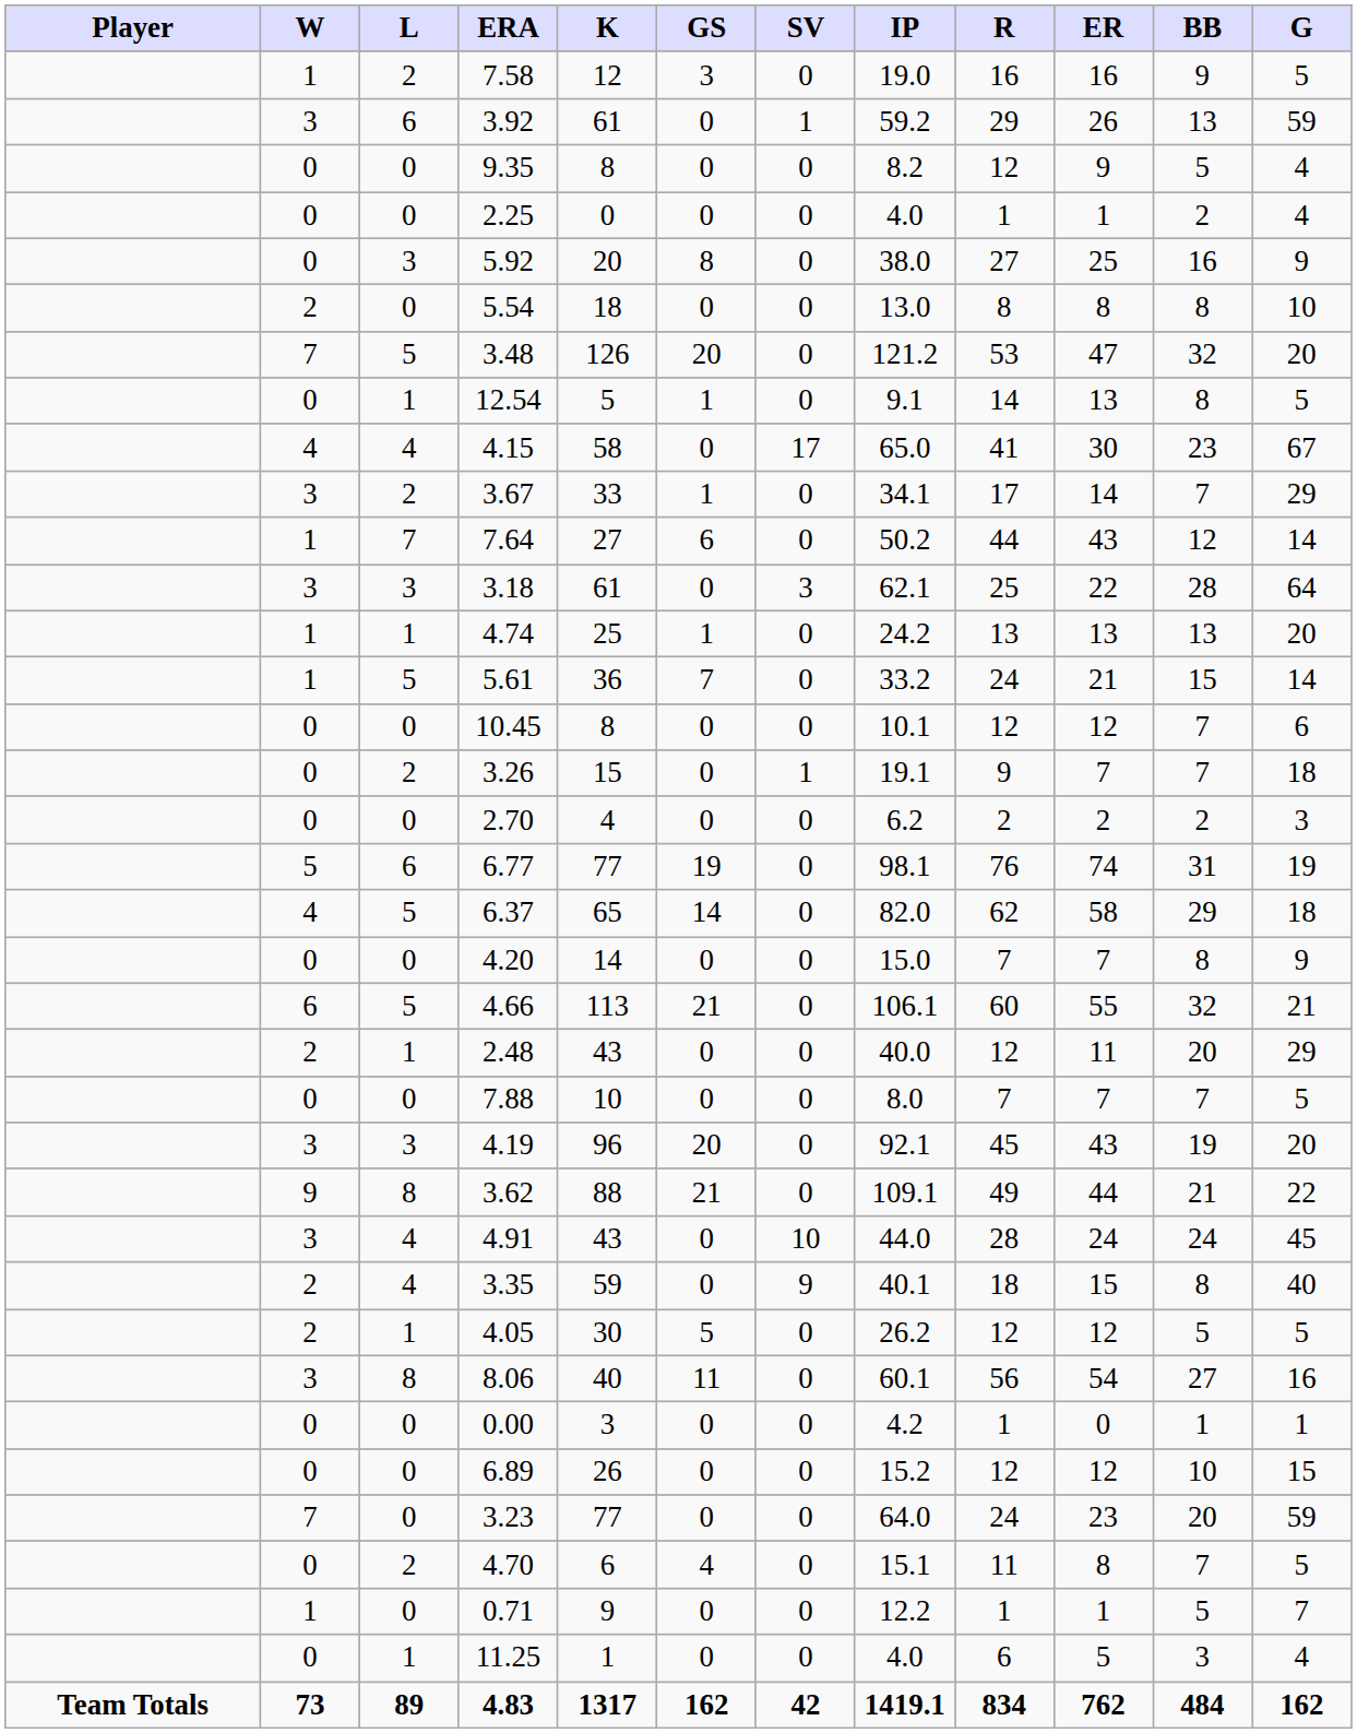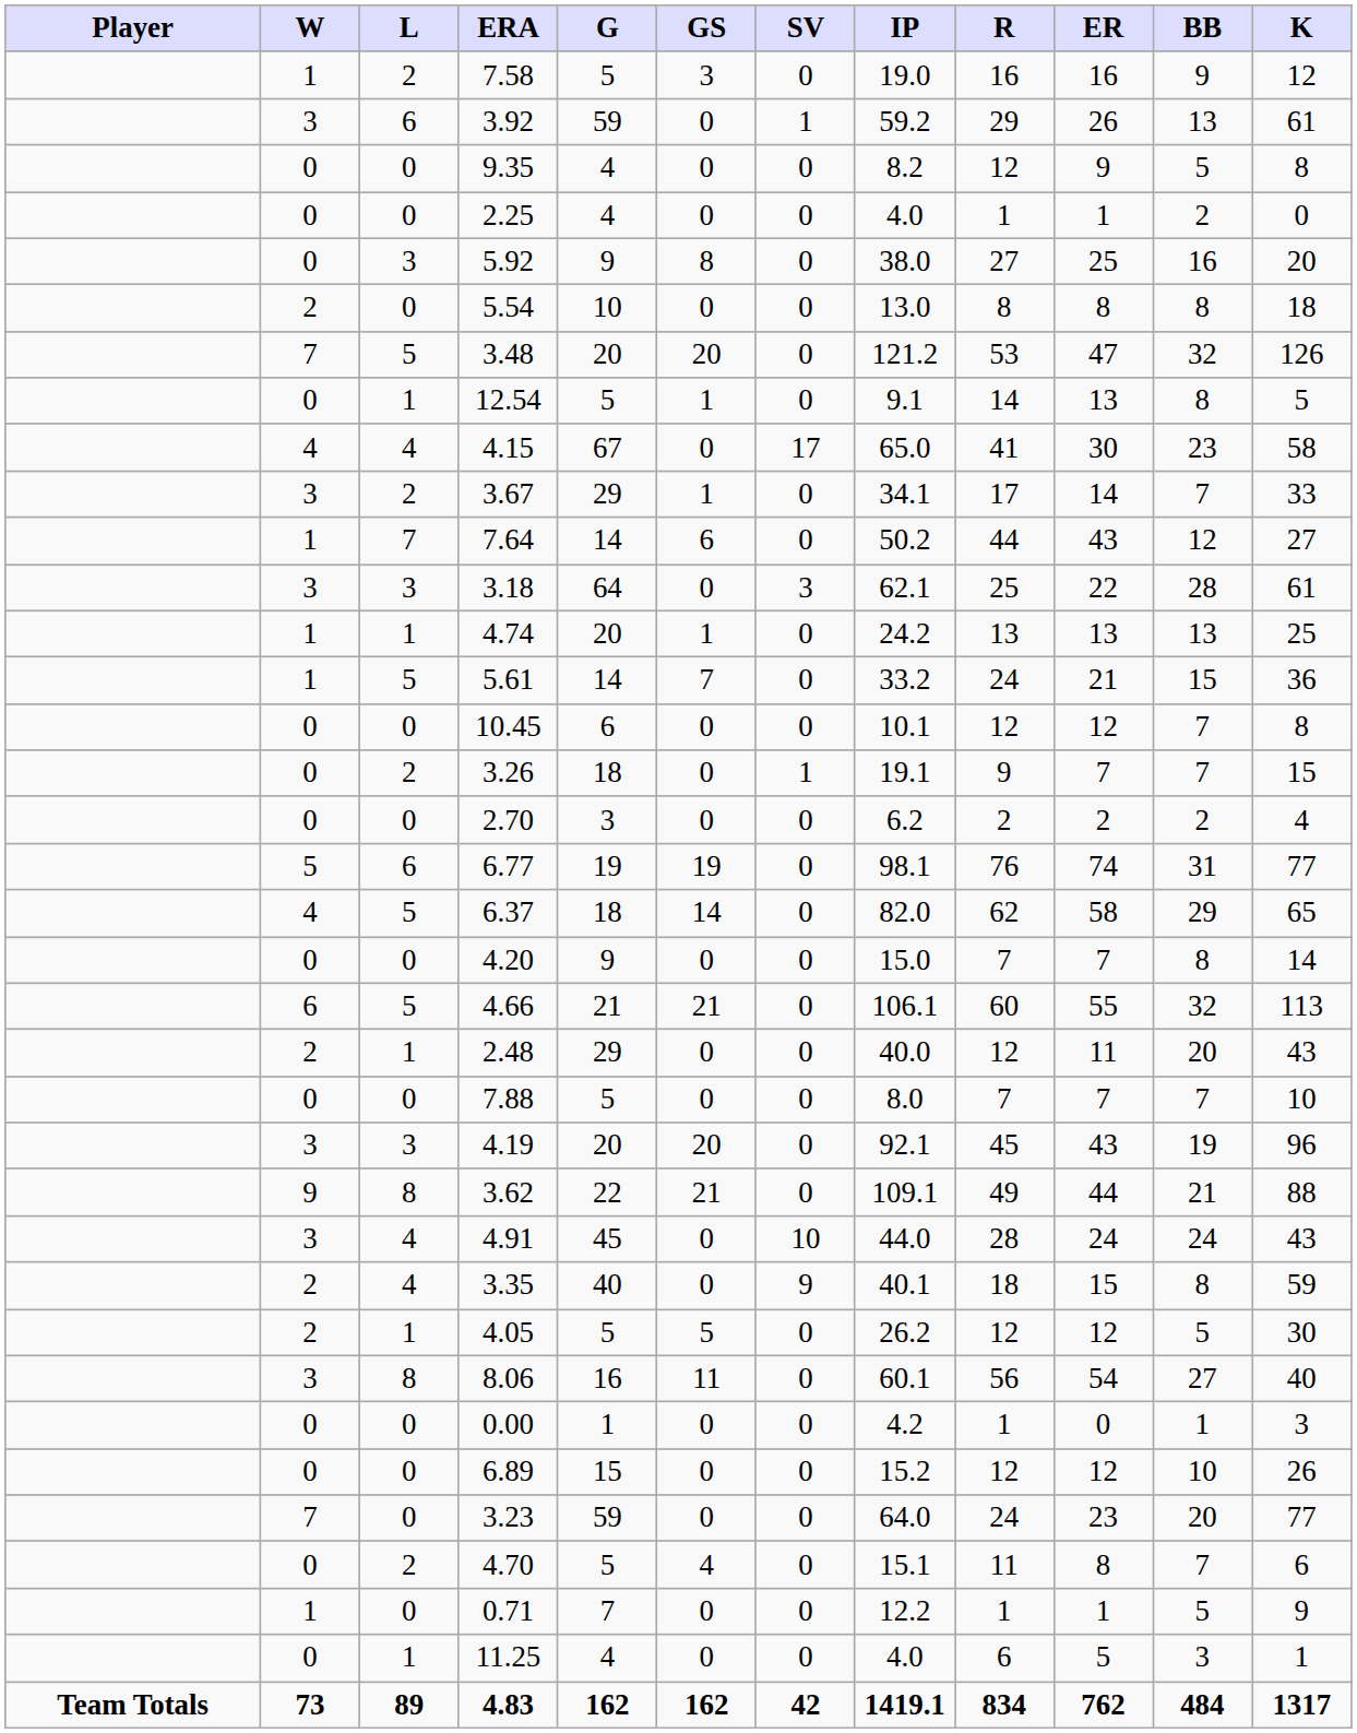 <table class="wikitable" style="text-align:center;">
 <tr>
 <th style="background:#ddf; width:18%;"><strong>Player</strong></th>
 <th style="background:#ddf; width:7%;"><strong>W</strong></th>
 <th style="background:#ddf; width:7%;"><strong>L</strong></th>
 <th style="background:#ddf; width:7%;"><strong>ERA</strong></th>
-<th style="background:#ddf; width:7%;"><strong>K</strong></th>
+<th style="background:#ddf; width:7%;"><strong>G</strong></th>
 <th style="background:#ddf; width:7%;"><strong>GS</strong></th>
 <th style="background:#ddf; width:7%;"><strong>SV</strong></th>
 <th style="background:#ddf; width:7%;"><strong>IP</strong></th>
 <th style="background:#ddf; width:7%;"><strong>R</strong></th>
 <th style="background:#ddf; width:7%;"><strong>ER</strong></th>
 <th style="background:#ddf; width:7%;"><strong>BB</strong></th>
-<th style="background:#ddf; width:7%;"><strong>G</strong></th>
+<th style="background:#ddf; width:7%;"><strong>K</strong></th>
 </tr>
 <tr>
 <td align=left></td>
 <td>1</td>
 <td>2</td>
 <td>7.58</td>
-<td>12</td>
+<td>5</td>
 <td>3</td>
 <td>0</td>
 <td>19.0</td>
 <td>16</td>
 <td>16</td>
 <td>9</td>
-<td>5</td>
+<td>12</td>
 </tr>
 <tr>
 <td align=left></td>
 <td>3</td>
 <td>6</td>
 <td>3.92</td>
-<td>61</td>
+<td>59</td>
 <td>0</td>
 <td>1</td>
 <td>59.2</td>
 <td>29</td>
 <td>26</td>
 <td>13</td>
-<td>59</td>
+<td>61</td>
 </tr>
 <tr>
 <td align=left></td>
 <td>0</td>
 <td>0</td>
 <td>9.35</td>
-<td>8</td>
+<td>4</td>
 <td>0</td>
 <td>0</td>
 <td>8.2</td>
 <td>12</td>
 <td>9</td>
 <td>5</td>
-<td>4</td>
+<td>8</td>
 </tr>
 <tr>
 <td align=left></td>
 <td>0</td>
 <td>0</td>
 <td>2.25</td>
-<td>0</td>
+<td>4</td>
 <td>0</td>
 <td>0</td>
 <td>4.0</td>
 <td>1</td>
 <td>1</td>
 <td>2</td>
-<td>4</td>
+<td>0</td>
 </tr>
 <tr>
 <td align=left></td>
 <td>0</td>
 <td>3</td>
 <td>5.92</td>
-<td>20</td>
+<td>9</td>
 <td>8</td>
 <td>0</td>
 <td>38.0</td>
 <td>27</td>
 <td>25</td>
 <td>16</td>
-<td>9</td>
+<td>20</td>
 </tr>
 <tr>
 <td align=left></td>
 <td>2</td>
 <td>0</td>
 <td>5.54</td>
-<td>18</td>
+<td>10</td>
 <td>0</td>
 <td>0</td>
 <td>13.0</td>
 <td>8</td>
 <td>8</td>
 <td>8</td>
-<td>10</td>
+<td>18</td>
 </tr>
 <tr>
 <td align=left></td>
 <td>7</td>
 <td>5</td>
 <td>3.48</td>
-<td>126</td>
+<td>20</td>
 <td>20</td>
 <td>0</td>
 <td>121.2</td>
 <td>53</td>
 <td>47</td>
 <td>32</td>
-<td>20</td>
+<td>126</td>
 </tr>
 <tr>
 <td align=left></td>
 <td>0</td>
 <td>1</td>
 <td>12.54</td>
 <td>5</td>
 <td>1</td>
 <td>0</td>
 <td>9.1</td>
 <td>14</td>
 <td>13</td>
 <td>8</td>
 <td>5</td>
 </tr>
 <tr>
 <td align=left></td>
 <td>4</td>
 <td>4</td>
 <td>4.15</td>
-<td>58</td>
+<td>67</td>
 <td>0</td>
 <td>17</td>
 <td>65.0</td>
 <td>41</td>
 <td>30</td>
 <td>23</td>
-<td>67</td>
+<td>58</td>
 </tr>
 <tr>
 <td align=left></td>
 <td>3</td>
 <td>2</td>
 <td>3.67</td>
-<td>33</td>
+<td>29</td>
 <td>1</td>
 <td>0</td>
 <td>34.1</td>
 <td>17</td>
 <td>14</td>
 <td>7</td>
-<td>29</td>
+<td>33</td>
 </tr>
 <tr>
 <td align=left></td>
 <td>1</td>
 <td>7</td>
 <td>7.64</td>
-<td>27</td>
+<td>14</td>
 <td>6</td>
 <td>0</td>
 <td>50.2</td>
 <td>44</td>
 <td>43</td>
 <td>12</td>
-<td>14</td>
+<td>27</td>
 </tr>
 <tr>
 <td align=left></td>
 <td>3</td>
 <td>3</td>
 <td>3.18</td>
-<td>61</td>
+<td>64</td>
 <td>0</td>
 <td>3</td>
 <td>62.1</td>
 <td>25</td>
 <td>22</td>
 <td>28</td>
-<td>64</td>
+<td>61</td>
 </tr>
 <tr>
 <td align=left></td>
 <td>1</td>
 <td>1</td>
 <td>4.74</td>
-<td>25</td>
+<td>20</td>
 <td>1</td>
 <td>0</td>
 <td>24.2</td>
 <td>13</td>
 <td>13</td>
 <td>13</td>
-<td>20</td>
+<td>25</td>
 </tr>
 <tr>
 <td align=left></td>
 <td>1</td>
 <td>5</td>
 <td>5.61</td>
-<td>36</td>
+<td>14</td>
 <td>7</td>
 <td>0</td>
 <td>33.2</td>
 <td>24</td>
 <td>21</td>
 <td>15</td>
-<td>14</td>
+<td>36</td>
 </tr>
 <tr>
 <td align=left></td>
 <td>0</td>
 <td>0</td>
 <td>10.45</td>
-<td>8</td>
+<td>6</td>
 <td>0</td>
 <td>0</td>
 <td>10.1</td>
 <td>12</td>
 <td>12</td>
 <td>7</td>
-<td>6</td>
+<td>8</td>
 </tr>
 <tr>
 <td align=left></td>
 <td>0</td>
 <td>2</td>
 <td>3.26</td>
-<td>15</td>
+<td>18</td>
 <td>0</td>
 <td>1</td>
 <td>19.1</td>
 <td>9</td>
 <td>7</td>
 <td>7</td>
-<td>18</td>
+<td>15</td>
 </tr>
 <tr>
 <td align=left></td>
 <td>0</td>
 <td>0</td>
 <td>2.70</td>
-<td>4</td>
+<td>3</td>
 <td>0</td>
 <td>0</td>
 <td>6.2</td>
 <td>2</td>
 <td>2</td>
 <td>2</td>
-<td>3</td>
+<td>4</td>
 </tr>
 <tr>
 <td align=left></td>
 <td>5</td>
 <td>6</td>
 <td>6.77</td>
-<td>77</td>
+<td>19</td>
 <td>19</td>
 <td>0</td>
 <td>98.1</td>
 <td>76</td>
 <td>74</td>
 <td>31</td>
-<td>19</td>
+<td>77</td>
 </tr>
 <tr>
 <td align=left></td>
 <td>4</td>
 <td>5</td>
 <td>6.37</td>
-<td>65</td>
+<td>18</td>
 <td>14</td>
 <td>0</td>
 <td>82.0</td>
 <td>62</td>
 <td>58</td>
 <td>29</td>
-<td>18</td>
+<td>65</td>
 </tr>
 <tr>
 <td align=left></td>
 <td>0</td>
 <td>0</td>
 <td>4.20</td>
-<td>14</td>
+<td>9</td>
 <td>0</td>
 <td>0</td>
 <td>15.0</td>
 <td>7</td>
 <td>7</td>
 <td>8</td>
-<td>9</td>
+<td>14</td>
 </tr>
 <tr>
 <td align=left></td>
 <td>6</td>
 <td>5</td>
 <td>4.66</td>
-<td>113</td>
+<td>21</td>
 <td>21</td>
 <td>0</td>
 <td>106.1</td>
 <td>60</td>
 <td>55</td>
 <td>32</td>
-<td>21</td>
+<td>113</td>
 </tr>
 <tr>
 <td align=left></td>
 <td>2</td>
 <td>1</td>
 <td>2.48</td>
-<td>43</td>
+<td>29</td>
 <td>0</td>
 <td>0</td>
 <td>40.0</td>
 <td>12</td>
 <td>11</td>
 <td>20</td>
-<td>29</td>
+<td>43</td>
 </tr>
 <tr>
 <td align=left></td>
 <td>0</td>
 <td>0</td>
 <td>7.88</td>
-<td>10</td>
+<td>5</td>
 <td>0</td>
 <td>0</td>
 <td>8.0</td>
 <td>7</td>
 <td>7</td>
 <td>7</td>
-<td>5</td>
+<td>10</td>
 </tr>
 <tr>
 <td align=left></td>
 <td>3</td>
 <td>3</td>
 <td>4.19</td>
-<td>96</td>
+<td>20</td>
 <td>20</td>
 <td>0</td>
 <td>92.1</td>
 <td>45</td>
 <td>43</td>
 <td>19</td>
-<td>20</td>
+<td>96</td>
 </tr>
 <tr>
 <td align=left></td>
 <td>9</td>
 <td>8</td>
 <td>3.62</td>
-<td>88</td>
+<td>22</td>
 <td>21</td>
 <td>0</td>
 <td>109.1</td>
 <td>49</td>
 <td>44</td>
 <td>21</td>
-<td>22</td>
+<td>88</td>
 </tr>
 <tr>
 <td align=left></td>
 <td>3</td>
 <td>4</td>
 <td>4.91</td>
-<td>43</td>
+<td>45</td>
 <td>0</td>
 <td>10</td>
 <td>44.0</td>
 <td>28</td>
 <td>24</td>
 <td>24</td>
-<td>45</td>
+<td>43</td>
 </tr>
 <tr>
 <td align=left></td>
 <td>2</td>
 <td>4</td>
 <td>3.35</td>
-<td>59</td>
+<td>40</td>
 <td>0</td>
 <td>9</td>
 <td>40.1</td>
 <td>18</td>
 <td>15</td>
 <td>8</td>
-<td>40</td>
+<td>59</td>
 </tr>
 <tr>
 <td align=left></td>
 <td>2</td>
 <td>1</td>
 <td>4.05</td>
-<td>30</td>
+<td>5</td>
 <td>5</td>
 <td>0</td>
 <td>26.2</td>
 <td>12</td>
 <td>12</td>
 <td>5</td>
-<td>5</td>
+<td>30</td>
 </tr>
 <tr>
 <td align=left></td>
 <td>3</td>
 <td>8</td>
 <td>8.06</td>
-<td>40</td>
+<td>16</td>
 <td>11</td>
 <td>0</td>
 <td>60.1</td>
 <td>56</td>
 <td>54</td>
 <td>27</td>
-<td>16</td>
+<td>40</td>
 </tr>
 <tr>
 <td align=left></td>
 <td>0</td>
 <td>0</td>
 <td>0.00</td>
-<td>3</td>
+<td>1</td>
 <td>0</td>
 <td>0</td>
 <td>4.2</td>
 <td>1</td>
 <td>0</td>
 <td>1</td>
-<td>1</td>
+<td>3</td>
 </tr>
 <tr>
 <td align=left></td>
 <td>0</td>
 <td>0</td>
 <td>6.89</td>
-<td>26</td>
+<td>15</td>
 <td>0</td>
 <td>0</td>
 <td>15.2</td>
 <td>12</td>
 <td>12</td>
 <td>10</td>
-<td>15</td>
+<td>26</td>
 </tr>
 <tr>
 <td align=left></td>
 <td>7</td>
 <td>0</td>
 <td>3.23</td>
-<td>77</td>
+<td>59</td>
 <td>0</td>
 <td>0</td>
 <td>64.0</td>
 <td>24</td>
 <td>23</td>
 <td>20</td>
-<td>59</td>
+<td>77</td>
 </tr>
 <tr>
 <td align=left></td>
 <td>0</td>
 <td>2</td>
 <td>4.70</td>
-<td>6</td>
+<td>5</td>
 <td>4</td>
 <td>0</td>
 <td>15.1</td>
 <td>11</td>
 <td>8</td>
 <td>7</td>
-<td>5</td>
+<td>6</td>
 </tr>
 <tr>
 <td align=left></td>
 <td>1</td>
 <td>0</td>
 <td>0.71</td>
-<td>9</td>
+<td>7</td>
 <td>0</td>
 <td>0</td>
 <td>12.2</td>
 <td>1</td>
 <td>1</td>
 <td>5</td>
-<td>7</td>
+<td>9</td>
 </tr>
 <tr>
 <td align=left></td>
 <td>0</td>
 <td>1</td>
 <td>11.25</td>
-<td>1</td>
+<td>4</td>
 <td>0</td>
 <td>0</td>
 <td>4.0</td>
 <td>6</td>
 <td>5</td>
 <td>3</td>
-<td>4</td>
+<td>1</td>
 </tr>
 <tr class="sortbottom">
 <td><strong>Team Totals</strong></td>
 <td><strong>73</strong></td>
 <td><strong>89</strong></td>
 <td><strong>4.83</strong></td>
-<td><strong>1317</strong></td>
+<td><strong>162</strong></td>
 <td><strong>162</strong></td>
 <td><strong>42</strong></td>
 <td><strong>1419.1</strong></td>
 <td><strong>834</strong></td>
 <td><strong>762</strong></td>
 <td><strong>484</strong></td>
-<td><strong>162</strong></td>
+<td><strong>1317</strong></td>
 </tr>
 </table>
